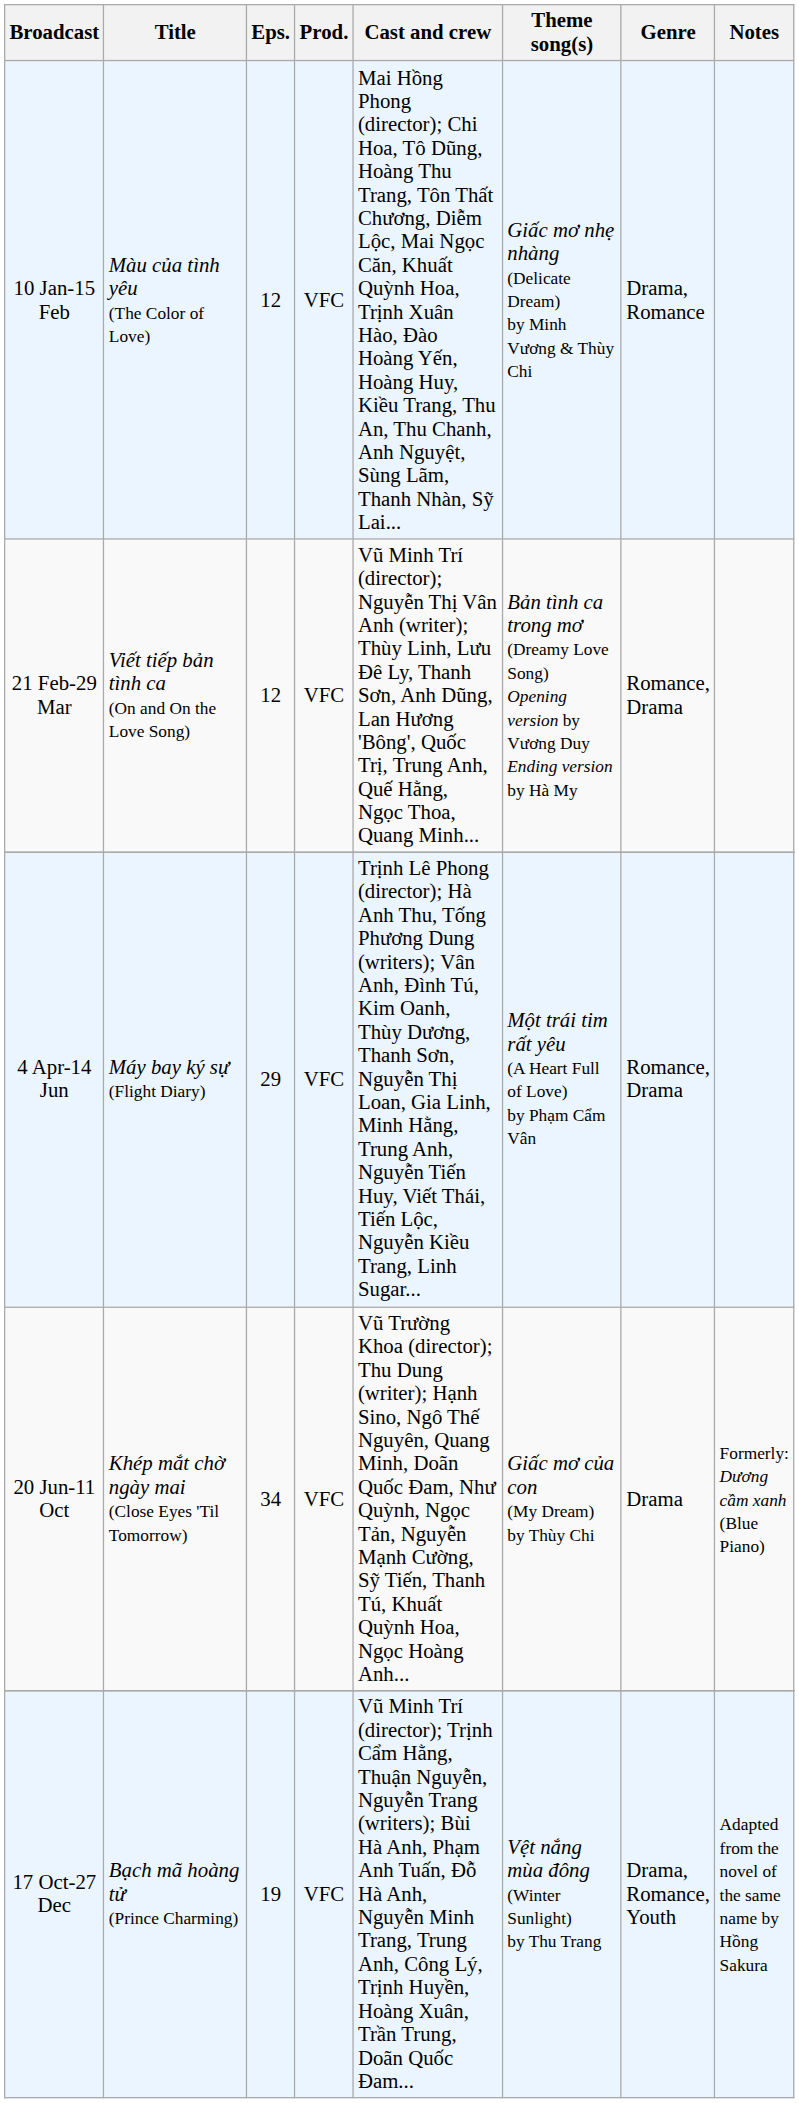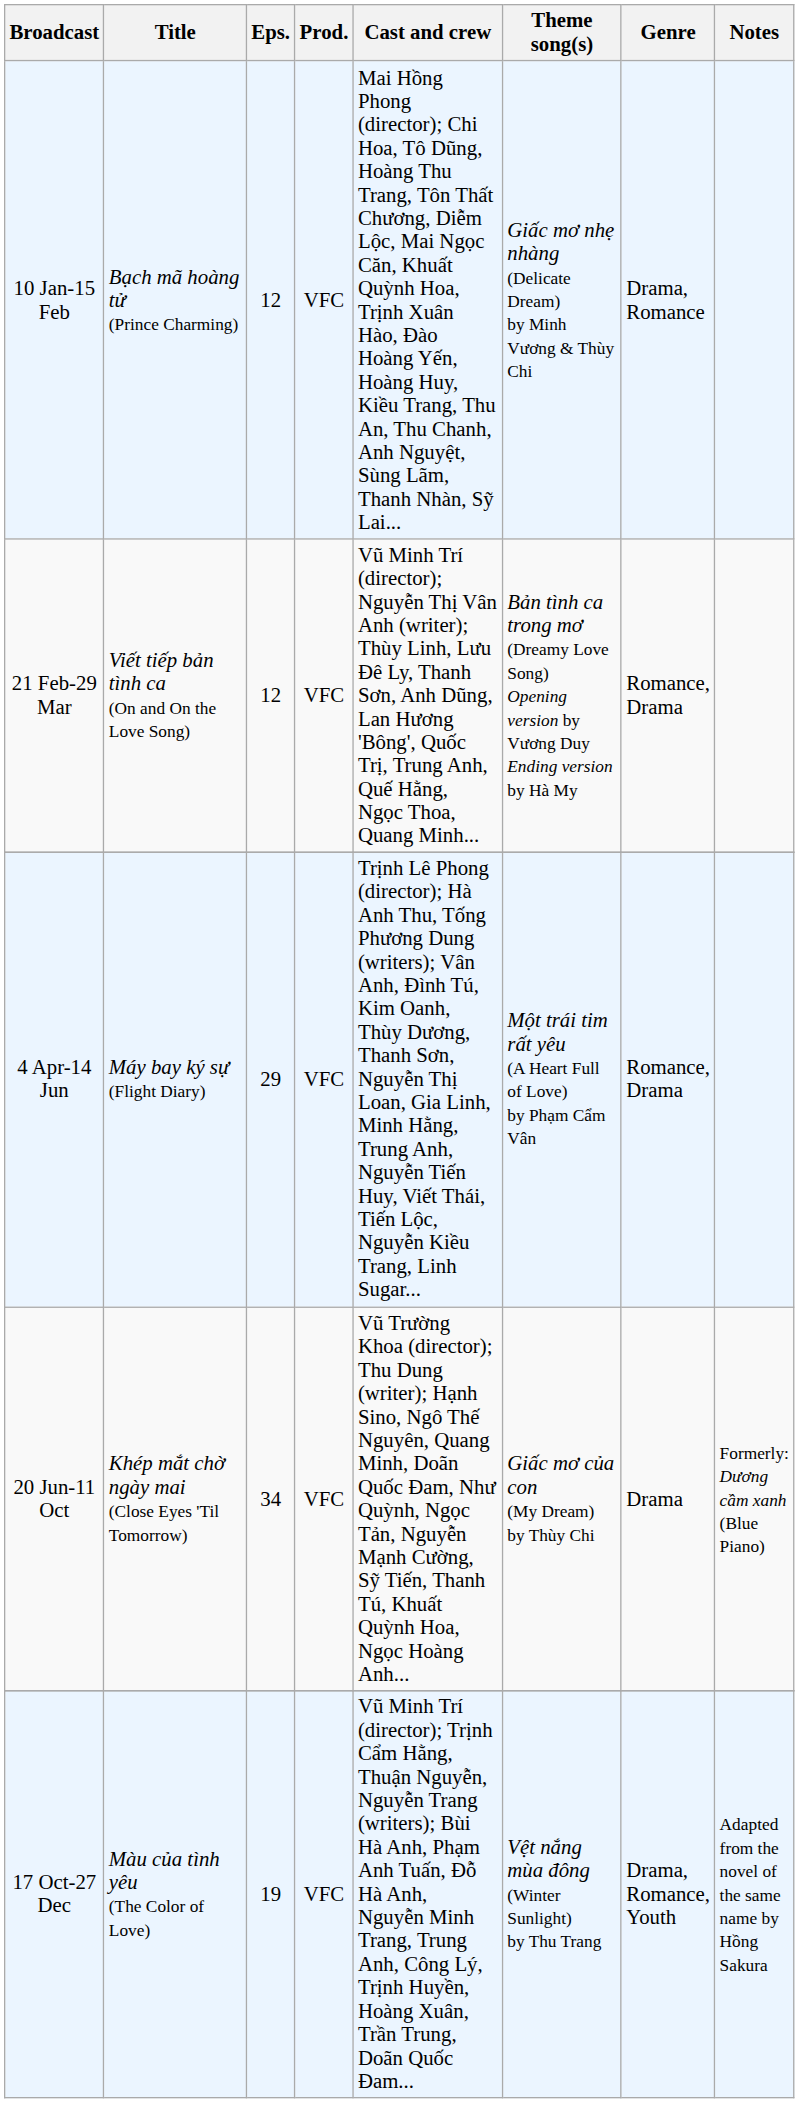 <table class="wikitable sortable">
 <tr>
 <th style="width:10%;">Broadcast</th>
 <th style="width:24%;">Title</th>
 <th style="width:6%;">Eps.</th>
 <th style="width:5%;">Prod.</th>
 <th style="width:25%;">Cast and crew</th>
 <th style="width:20%;">Theme song(s)</th>
 <th style="width:5%;">Genre</th>
 <th style="width:5%;">Notes</th>
 </tr>
 <tr ---- bgcolor="#ebf5ff">
 <td style="text-align:center;">10 Jan-15 Feb<br></td>
-<td><em>Màu của tình yêu</em> <br><small>(The Color of Love)</small></td>
+<td><em>Bạch mã hoàng tử</em> <br><small>(Prince Charming)</small></td>
 <td style="text-align:center;">12</td>
 <td style="text-align:center;">VFC</td>
 <td>Mai Hồng Phong (director); Chi Hoa, Tô Dũng, Hoàng Thu Trang, Tôn Thất Chương, Diễm Lộc, Mai Ngọc Căn, Khuất Quỳnh Hoa, Trịnh Xuân Hào, Đào Hoàng Yến, Hoàng Huy, Kiều Trang, Thu An, Thu Chanh, Anh Nguyệt, Sùng Lãm, Thanh Nhàn, Sỹ Lai...</td>
 <td><em>Giấc mơ nhẹ nhàng</em> <br><small>(Delicate Dream)</small><br><small>by Minh Vương & Thùy Chi</small></td>
 <td>Drama, Romance</td>
 <td></td>
 </tr>
 <tr>
 <td style="text-align:center;">21 Feb-29 Mar <br></td>
 <td><em>Viết tiếp bản tình ca</em> <br><small>(On and On the Love Song)</small></td>
 <td style="text-align:center;">12</td>
 <td style="text-align:center;">VFC</td>
 <td>Vũ Minh Trí (director); Nguyễn Thị Vân Anh (writer); Thùy Linh, Lưu Đê Ly, Thanh Sơn, Anh Dũng, Lan Hương 'Bông', Quốc Trị, Trung Anh, Quế Hằng, Ngọc Thoa, Quang Minh...</td>
 <td><em>Bản tình ca trong mơ</em> <br><small>(Dreamy Love Song)</small><br><small><em>Opening version</em> by Vương Duy<br><em>Ending version</em> by Hà My</small></td>
 <td>Romance, Drama</td>
 <td></td>
 </tr>
 <tr>
 </tr>
 <tr ---- bgcolor="#ebf5ff">
 <td style="text-align:center;">4 Apr-14 Jun <br></td>
 <td><em>Máy bay ký sự</em> <br><small>(Flight Diary)</small></td>
 <td style="text-align:center;">29</td>
 <td style="text-align:center;">VFC</td>
 <td>Trịnh Lê Phong (director); Hà Anh Thu, Tống Phương Dung (writers); Vân Anh, Đình Tú, Kim Oanh, Thùy Dương, Thanh Sơn, Nguyễn Thị Loan, Gia Linh, Minh Hằng, Trung Anh, Nguyễn Tiến Huy, Viết Thái, Tiến Lộc, Nguyễn Kiều Trang, Linh Sugar...</td>
 <td><em>Một trái tim rất yêu</em> <br><small>(A Heart Full of Love)</small><br><small>by Phạm Cẩm Vân</small></td>
 <td>Romance, Drama</td>
 <td></td>
 </tr>
 <tr>
 <td style="text-align:center;">20 Jun-11 Oct <br></td>
 <td><em>Khép mắt chờ ngày mai</em> <br><small>(Close Eyes 'Til Tomorrow)</small></td>
 <td style="text-align:center;">34</td>
 <td style="text-align:center;">VFC</td>
 <td>Vũ Trường Khoa (director); Thu Dung (writer); Hạnh Sino, Ngô Thế Nguyên, Quang Minh, Doãn Quốc Đam, Như Quỳnh, Ngọc Tản, Nguyễn Mạnh Cường, Sỹ Tiến, Thanh Tú, Khuất Quỳnh Hoa, Ngọc Hoàng Anh...</td>
 <td><em>Giấc mơ của con</em> <br><small>(My Dream)</small><br><small>by Thùy Chi</small><br></td>
 <td>Drama</td>
 <td><small>Formerly: <em>Dương cầm xanh</em> (Blue Piano)</small></td>
 </tr>
 <tr>
 </tr>
 <tr ---- bgcolor="#ebf5ff">
 <td style="text-align:center;">17 Oct-27 Dec <br></td>
-<td><em>Bạch mã hoàng tử</em> <br><small>(Prince Charming)</small></td>
+<td><em>Màu của tình yêu</em> <br><small>(The Color of Love)</small></td>
 <td style="text-align:center;">19</td>
 <td style="text-align:center;">VFC</td>
 <td>Vũ Minh Trí (director); Trịnh Cẩm Hằng, Thuận Nguyễn, Nguyễn Trang (writers); Bùi Hà Anh, Phạm Anh Tuấn, Đỗ Hà Anh, Nguyễn Minh Trang, Trung Anh, Công Lý, Trịnh Huyền, Hoàng Xuân, Trần Trung, Doãn Quốc Đam...</td>
 <td><em>Vệt nắng mùa đông</em> <br><small>(Winter Sunlight)</small><br><small>by Thu Trang</small><br></td>
 <td>Drama, Romance, Youth</td>
 <td><small>Adapted from the novel of the same name by Hồng Sakura</small></td>
 </tr>
 </table>
